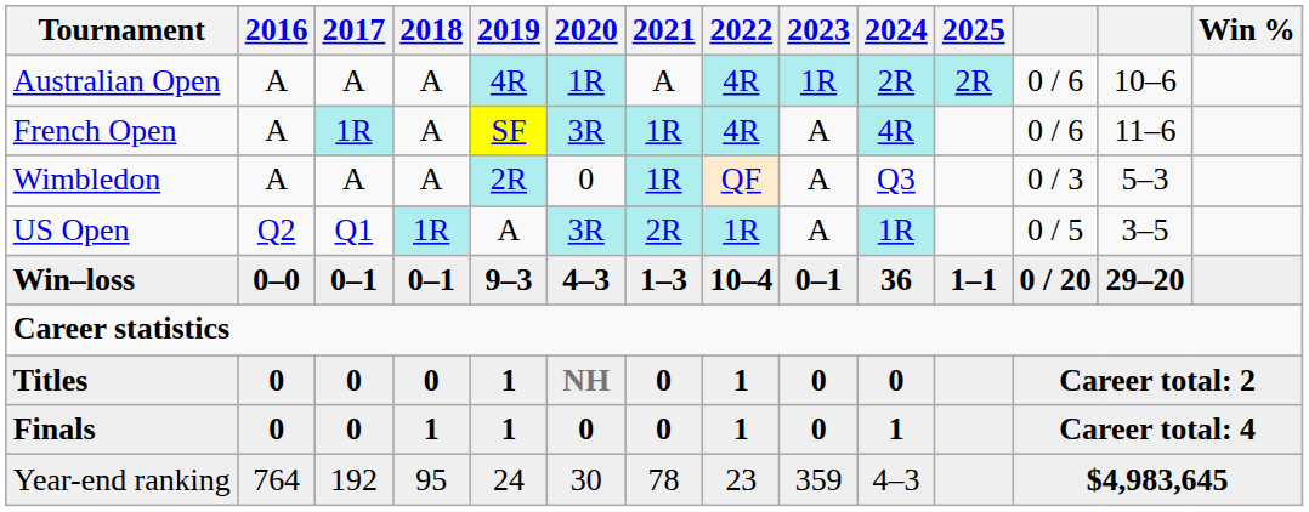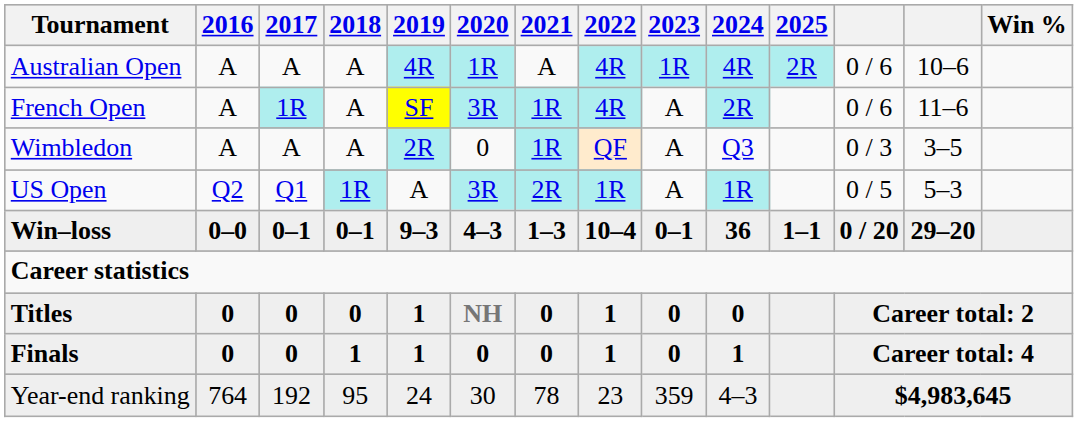 <table class=wikitable style=text-align:center>
 <tr>
 <th>Tournament</th>
 <th><a href='#'>2016</a></th>
 <th><a href='#'>2017</a></th>
 <th><a href='#'>2018</a></th>
 <th><a href='#'>2019</a></th>
 <th><a href='#'>2020</a></th>
 <th><a href='#'>2021</a></th>
 <th><a href='#'>2022</a></th>
 <th><a href='#'>2023</a></th>
 <th><a href='#'>2024</a></th>
 <th><a href='#'>2025</a></th>
 <th></th>
 <th></th>
 <th>Win %</th>
 </tr>
 <tr>
 <td align=left><a href='#'>Australian Open</a></td>
 <td>A</td>
 <td>A</td>
 <td>A</td>
 <td bgcolor=afeeee><a href='#'>4R</a></td>
 <td bgcolor=afeeee><a href='#'>1R</a></td>
 <td>A</td>
 <td bgcolor=afeeee><a href='#'>4R</a></td>
 <td bgcolor=afeeee><a href='#'>1R</a></td>
-<td bgcolor=afeeee><a href='#'>2R</a></td>
+<td bgcolor=afeeee><a href='#'>4R</a></td>
 <td bgcolor=afeeee><a href='#'>2R</a></td>
 <td>0 / 6</td>
 <td>10–6</td>
 <td></td>
 </tr>
 <tr>
 <td align=left><a href='#'>French Open</a></td>
 <td>A</td>
 <td bgcolor=afeeee><a href='#'>1R</a></td>
 <td>A</td>
 <td style=background:yellow><a href='#'>SF</a></td>
 <td bgcolor=afeeee><a href='#'>3R</a></td>
 <td bgcolor=afeeee><a href='#'>1R</a></td>
 <td bgcolor=afeeee><a href='#'>4R</a></td>
 <td>A</td>
-<td bgcolor=afeeee><a href='#'>4R</a></td>
+<td bgcolor=afeeee><a href='#'>2R</a></td>
 <td></td>
 <td>0 / 6</td>
 <td>11–6</td>
 <td></td>
 </tr>
 <tr>
 <td align=left><a href='#'>Wimbledon</a></td>
 <td>A</td>
 <td>A</td>
 <td>A</td>
 <td bgcolor=afeeee><a href='#'>2R</a></td>
 <td>0</td>
 <td bgcolor=afeeee><a href='#'>1R</a></td>
 <td bgcolor=ffebcd><a href='#'>QF</a></td>
 <td>A</td>
 <td><a href='#'>Q3</a></td>
 <td></td>
 <td>0 / 3</td>
-<td>5–3</td>
+<td>3–5</td>
 <td></td>
 </tr>
 <tr>
 <td align=left><a href='#'>US Open</a></td>
 <td><a href='#'>Q2</a></td>
 <td><a href='#'>Q1</a></td>
 <td bgcolor=afeeee><a href='#'>1R</a></td>
 <td>A</td>
 <td bgcolor=afeeee><a href='#'>3R</a></td>
 <td bgcolor=afeeee><a href='#'>2R</a></td>
 <td bgcolor=afeeee><a href='#'>1R</a></td>
 <td>A</td>
 <td bgcolor=afeeee><a href='#'>1R</a></td>
 <td></td>
 <td>0 / 5</td>
-<td>3–5</td>
+<td>5–3</td>
 <td></td>
 </tr>
 <tr style=font-weight:bold;background:#efefef>
 <td style=text-align:left>Win–loss</td>
 <td>0–0</td>
 <td>0–1</td>
 <td>0–1</td>
 <td>9–3</td>
 <td>4–3</td>
 <td>1–3</td>
 <td>10–4</td>
 <td>0–1</td>
 <td>36</td>
 <td>1–1</td>
 <td>0 / 20</td>
 <td>29–20</td>
 <td></td>
 </tr>
 <tr>
 <td colspan="14" style="text-align:left"><strong>Career statistics</strong></td>
 </tr>
 <tr style=font-weight:bold;background:#efefef>
 <td style=text-align:left>Titles</td>
 <td>0</td>
 <td>0</td>
 <td>0</td>
 <td>1</td>
 <td style=color:#767676>NH</td>
 <td>0</td>
 <td>1</td>
 <td>0</td>
 <td>0</td>
 <td></td>
 <td colspan="3">Career total: 2</td>
 </tr>
 <tr style=font-weight:bold;background:#efefef>
 <td style=text-align:left>Finals</td>
 <td>0</td>
 <td>0</td>
 <td>1</td>
 <td>1</td>
 <td>0</td>
 <td>0</td>
 <td>1</td>
 <td>0</td>
 <td>1</td>
 <td></td>
 <td colspan="3">Career total: 4</td>
 </tr>
 <tr bgcolor=efefef>
 <td align=left>Year-end ranking</td>
 <td>764</td>
 <td>192</td>
 <td>95</td>
 <td>24</td>
 <td>30</td>
 <td>78</td>
 <td>23</td>
 <td>359</td>
 <td>4–3</td>
 <td></td>
 <td colspan="3"><strong>$4,983,645</strong></td>
 </tr>
 </table>
